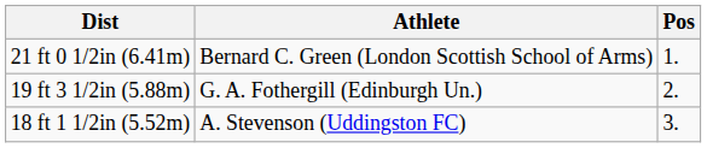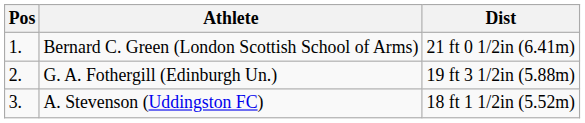 <table class="wikitable">
 <tr>
+<th>Pos</th>
+<th>Athlete</th>
 <th>Dist</th>
-<th>Athlete</th>
-<th>Pos</th>
 </tr>
 <tr>
+<td>1.</td>
+<td>Bernard C. Green (London Scottish School of Arms)</td>
 <td>21 ft 0 1/2in (6.41m)</td>
-<td>Bernard C. Green (London Scottish School of Arms)</td>
-<td>1.</td>
 </tr>
 <tr>
+<td>2.</td>
+<td>G. A. Fothergill (Edinburgh Un.)</td>
 <td>19 ft 3 1/2in (5.88m)</td>
-<td>G. A. Fothergill (Edinburgh Un.)</td>
-<td>2.</td>
 </tr>
 <tr>
+<td>3.</td>
+<td>A. Stevenson (<a href='#'>Uddingston FC</a>)</td>
 <td>18 ft 1 1/2in (5.52m)</td>
-<td>A. Stevenson (<a href='#'>Uddingston FC</a>)</td>
-<td>3.</td>
 </tr>
 </table>
